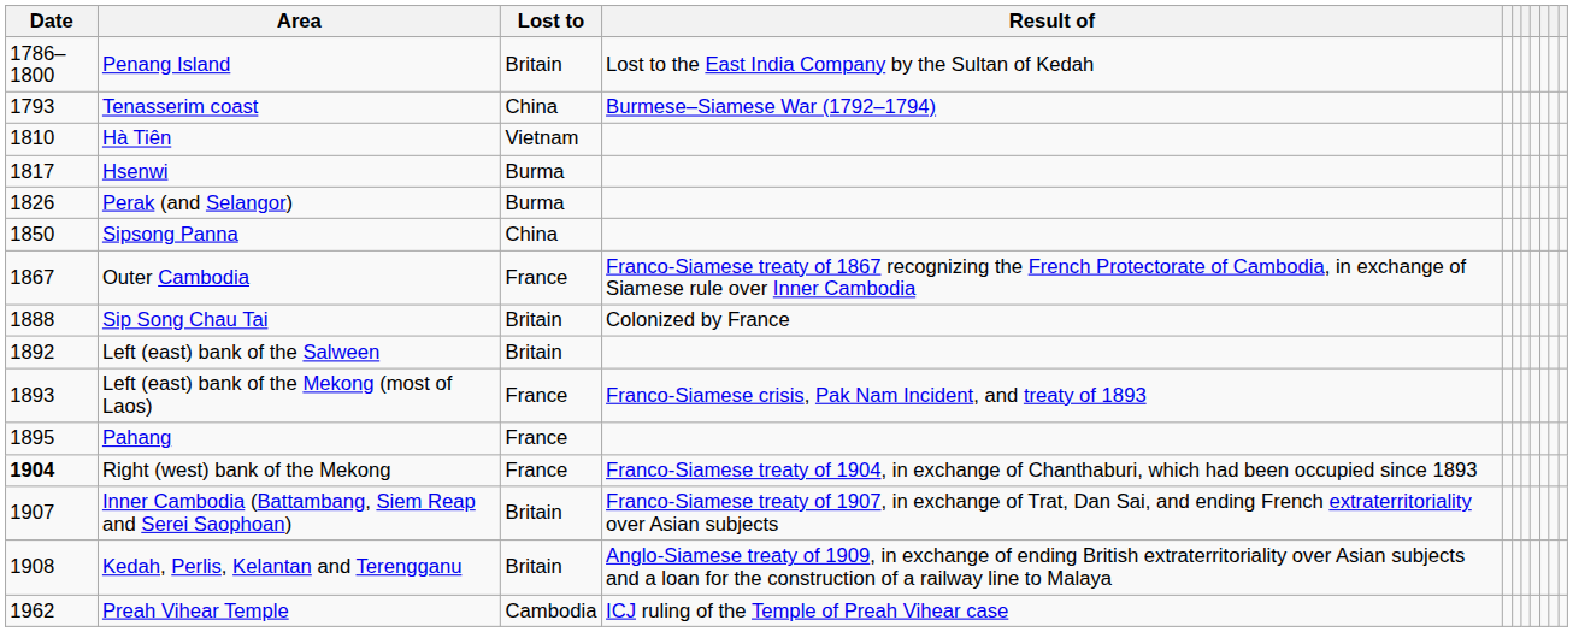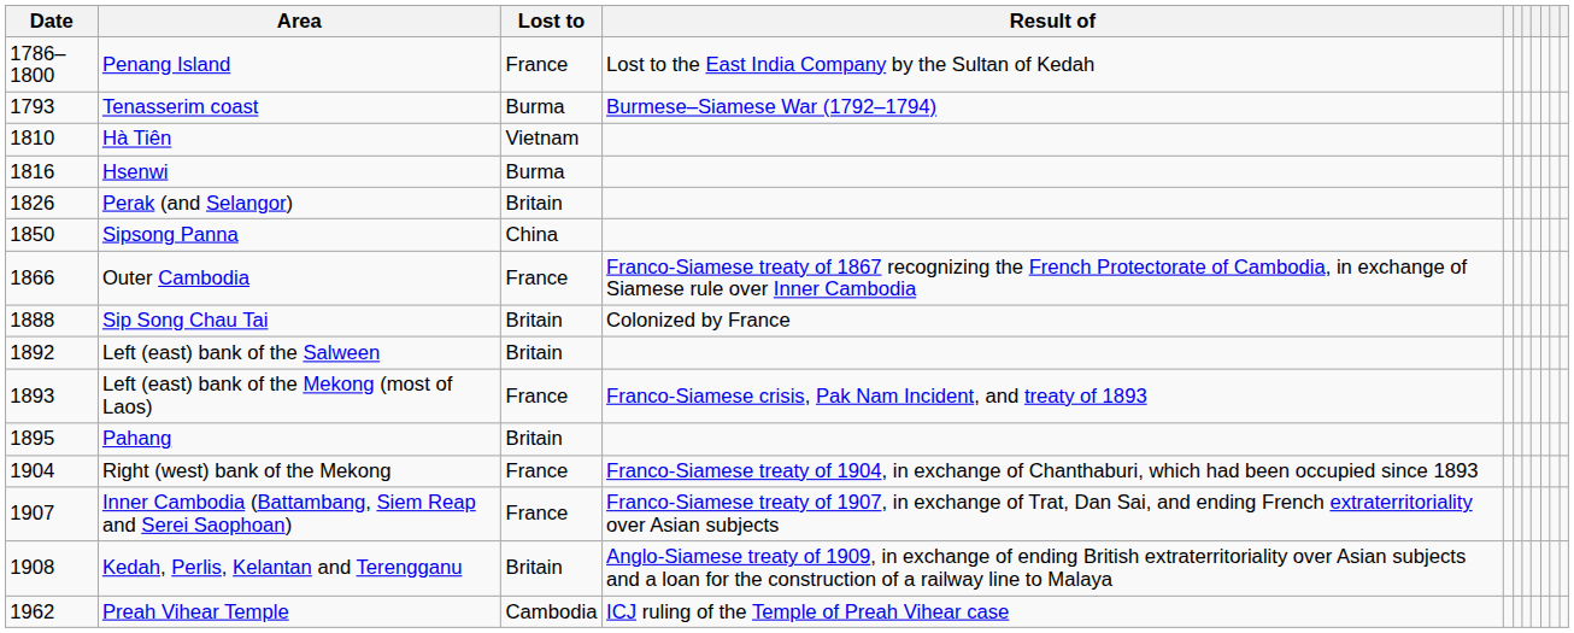 <table class="wikitable">
 <tr>
 <th>Date</th>
 <th>Area</th>
 <th>Lost to</th>
 <th>Result of</th>
 <th></th>
 <th></th>
 <th></th>
 <th></th>
 <th></th>
 <th></th>
 <th></th>
 </tr>
 <tr>
 <td>1786–1800</td>
 <td><a href='#'>Penang Island</a></td>
-<td>Britain</td>
+<td>France</td>
 <td>Lost to the <a href='#'>East India Company</a> by the Sultan of Kedah</td>
 <td></td>
 <td></td>
 <td></td>
 <td></td>
 <td></td>
 <td></td>
 <td></td>
 </tr>
 <tr>
 <td>1793</td>
 <td><a href='#'>Tenasserim coast</a></td>
-<td>China</td>
+<td>Burma</td>
 <td><a href='#'>Burmese–Siamese War (1792–1794)</a></td>
 <td></td>
 <td></td>
 <td></td>
 <td></td>
 <td></td>
 <td></td>
 <td></td>
 </tr>
 <tr>
 <td>1810</td>
 <td><a href='#'>Hà Tiên</a></td>
 <td>Vietnam</td>
 <td></td>
 <td></td>
 <td></td>
 <td></td>
 <td></td>
 <td></td>
 <td></td>
 <td></td>
 </tr>
 <tr>
-<td>1817</td>
+<td>1816</td>
 <td><a href='#'>Hsenwi</a></td>
 <td>Burma</td>
 <td></td>
 <td></td>
 <td></td>
 <td></td>
 <td></td>
 <td></td>
 <td></td>
 <td></td>
 </tr>
 <tr>
 <td>1826</td>
 <td><a href='#'>Perak</a> (and <a href='#'>Selangor</a>)</td>
-<td>Burma</td>
+<td>Britain</td>
 <td></td>
 <td></td>
 <td></td>
 <td></td>
 <td></td>
 <td></td>
 <td></td>
 <td></td>
 </tr>
 <tr>
 <td>1850</td>
 <td><a href='#'>Sipsong Panna</a></td>
 <td>China</td>
 <td></td>
 <td></td>
 <td></td>
 <td></td>
 <td></td>
 <td></td>
 <td></td>
 <td></td>
 </tr>
 <tr>
-<td>1867</td>
+<td>1866</td>
 <td>Outer <a href='#'>Cambodia</a></td>
 <td>France</td>
 <td><a href='#'>Franco-Siamese treaty of 1867</a> recognizing the <a href='#'>French Protectorate of Cambodia</a>, in exchange of Siamese rule over <a href='#'>Inner Cambodia</a></td>
 <td></td>
 <td></td>
 <td></td>
 <td></td>
 <td></td>
 <td></td>
 <td></td>
 </tr>
 <tr>
 <td>1888</td>
 <td><a href='#'>Sip Song Chau Tai</a></td>
 <td>Britain</td>
 <td>Colonized by France</td>
 <td></td>
 <td></td>
 <td></td>
 <td></td>
 <td></td>
 <td></td>
 <td></td>
 </tr>
 <tr>
 <td>1892</td>
 <td>Left (east) bank of the <a href='#'>Salween</a></td>
 <td>Britain</td>
 <td></td>
 <td></td>
 <td></td>
 <td></td>
 <td></td>
 <td></td>
 <td></td>
 <td></td>
 </tr>
 <tr>
 <td>1893</td>
 <td>Left (east) bank of the <a href='#'>Mekong</a> (most of Laos)</td>
 <td>France</td>
 <td><a href='#'>Franco-Siamese crisis</a>, <a href='#'>Pak Nam Incident</a>, and <a href='#'>treaty of 1893</a></td>
 <td></td>
 <td></td>
 <td></td>
 <td></td>
 <td></td>
 <td></td>
 <td></td>
 </tr>
 <tr>
 <td>1895</td>
 <td><a href='#'>Pahang</a></td>
-<td>France</td>
+<td>Britain</td>
 <td></td>
 <td></td>
 <td></td>
 <td></td>
 <td></td>
 <td></td>
 <td></td>
 <td></td>
 </tr>
 <tr>
-<td><strong>1904</strong></td>
+<td>1904</td>
 <td>Right (west) bank of the Mekong</td>
 <td>France</td>
 <td><a href='#'>Franco-Siamese treaty of 1904</a>, in exchange of Chanthaburi, which had been occupied since 1893</td>
 <td></td>
 <td></td>
 <td></td>
 <td></td>
 <td></td>
 <td></td>
 <td></td>
 </tr>
 <tr>
 <td>1907</td>
 <td><a href='#'>Inner Cambodia</a> (<a href='#'>Battambang</a>, <a href='#'>Siem Reap</a> and <a href='#'>Serei Saophoan</a>)</td>
-<td>Britain</td>
+<td>France</td>
 <td><a href='#'>Franco-Siamese treaty of 1907</a>, in exchange of Trat, Dan Sai, and ending French <a href='#'>extraterritoriality</a> over Asian subjects</td>
 <td></td>
 <td></td>
 <td></td>
 <td></td>
 <td></td>
 <td></td>
 <td></td>
 </tr>
 <tr>
 <td>1908</td>
 <td><a href='#'>Kedah</a>, <a href='#'>Perlis</a>, <a href='#'>Kelantan</a> and <a href='#'>Terengganu</a></td>
 <td>Britain</td>
 <td><a href='#'>Anglo-Siamese treaty of 1909</a>, in exchange of ending British extraterritoriality over Asian subjects and a loan for the construction of a railway line to Malaya</td>
 <td></td>
 <td></td>
 <td></td>
 <td></td>
 <td></td>
 <td></td>
 <td></td>
 </tr>
 <tr>
 <td>1962</td>
 <td><a href='#'>Preah Vihear Temple</a></td>
 <td>Cambodia</td>
 <td><a href='#'>ICJ</a> ruling of the <a href='#'>Temple of Preah Vihear case</a></td>
 <td></td>
 <td></td>
 <td></td>
 <td></td>
 <td></td>
 <td></td>
 <td></td>
 </tr>
 </table>
